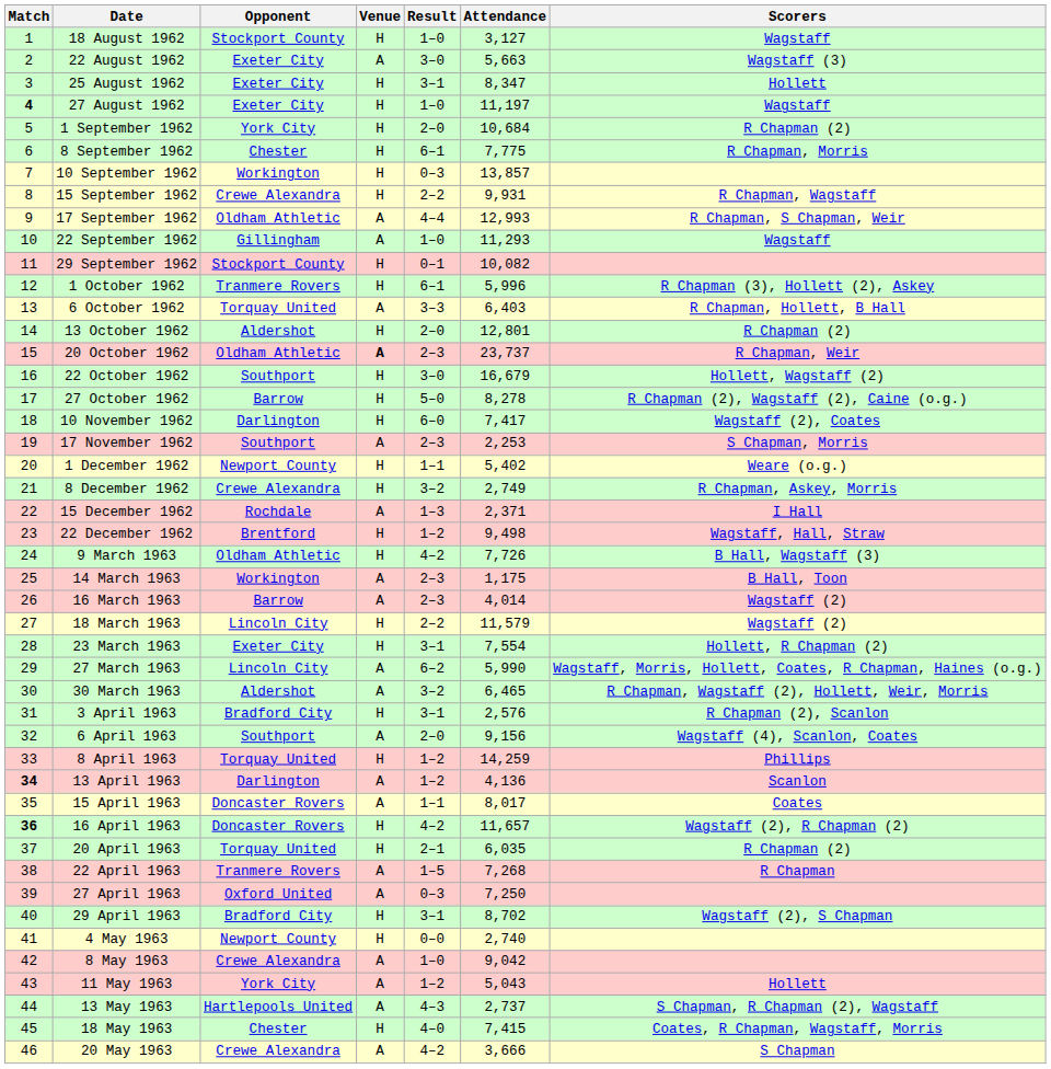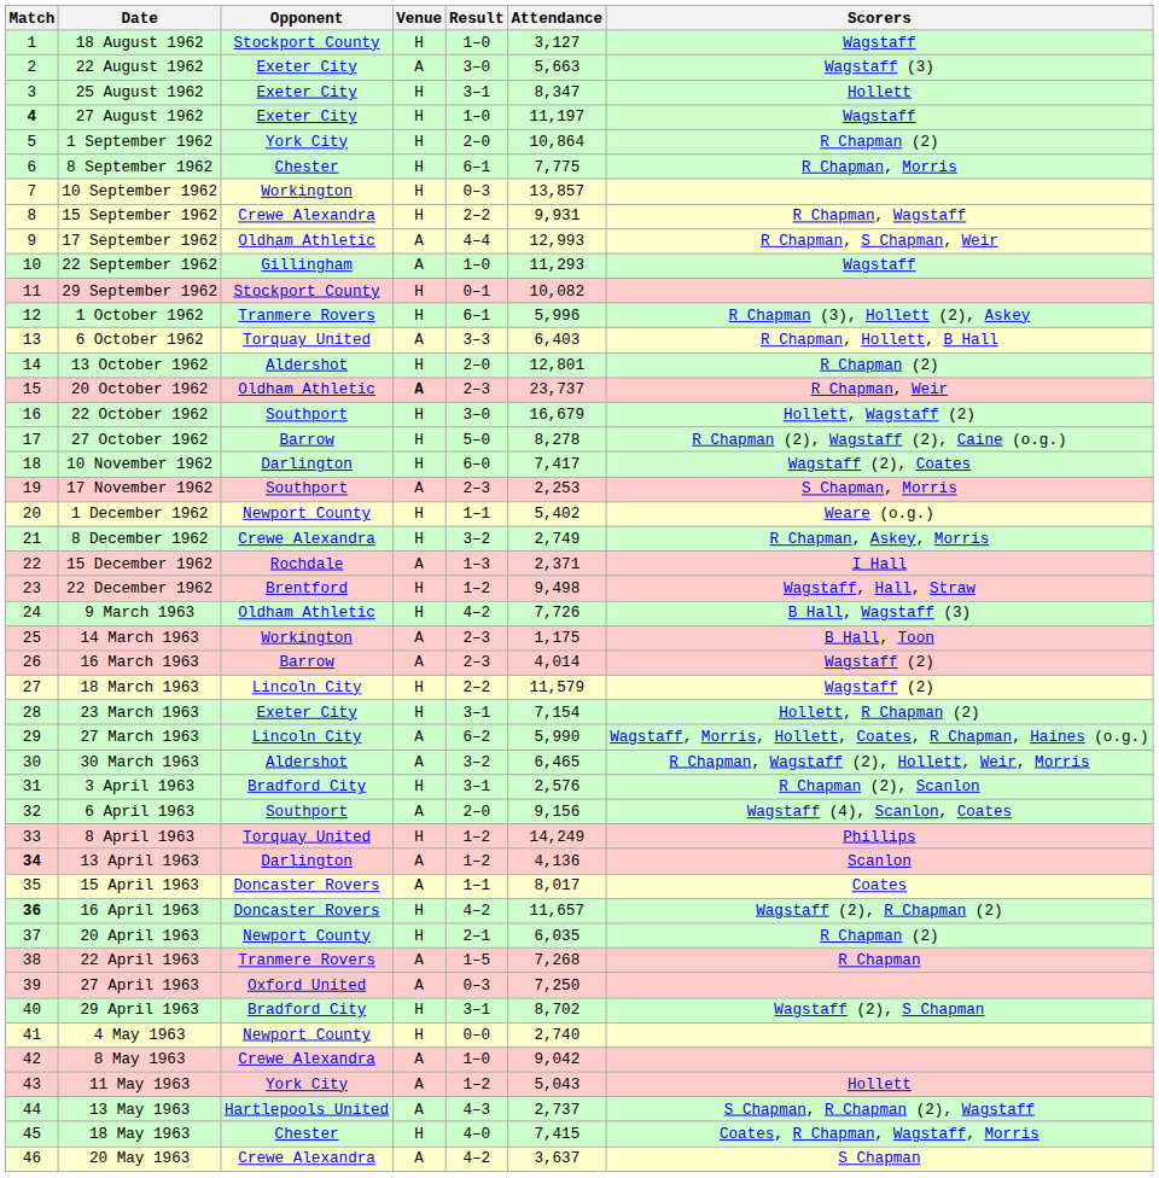 <table class="wikitable" style="font-size:100%; text-align:center">
 <tr>
 <th>Match</th>
 <th>Date</th>
 <th>Opponent</th>
 <th>Venue</th>
 <th>Result</th>
 <th>Attendance</th>
 <th>Scorers</th>
 </tr>
 <tr style="background: #CCFFCC;">
 <td>1</td>
 <td>18 August 1962</td>
 <td><a href='#'>Stockport County</a></td>
 <td>H</td>
 <td>1–0</td>
 <td>3,127</td>
 <td><a href='#'>Wagstaff</a></td>
 </tr>
 <tr style="background: #CCFFCC;">
 <td>2</td>
 <td>22 August 1962</td>
 <td><a href='#'>Exeter City</a></td>
 <td>A</td>
 <td>3–0</td>
 <td>5,663</td>
 <td><a href='#'>Wagstaff</a> (3)</td>
 </tr>
 <tr style="background: #CCFFCC;">
 <td>3</td>
 <td>25 August 1962</td>
 <td><a href='#'>Exeter City</a></td>
 <td>H</td>
 <td>3–1</td>
 <td>8,347</td>
 <td><a href='#'>Hollett</a></td>
 </tr>
 <tr style="background: #CCFFCC;">
 <td><strong>4</strong></td>
 <td>27 August 1962</td>
 <td><a href='#'>Exeter City</a></td>
 <td>H</td>
 <td>1–0</td>
 <td>11,197</td>
 <td><a href='#'>Wagstaff</a></td>
 </tr>
 <tr style="background: #CCFFCC;">
 <td>5</td>
 <td>1 September 1962</td>
 <td><a href='#'>York City</a></td>
 <td>H</td>
 <td>2–0</td>
-<td>10,684</td>
+<td>10,864</td>
 <td><a href='#'>R Chapman</a> (2)</td>
 </tr>
 <tr style="background: #CCFFCC;">
 <td>6</td>
 <td>8 September 1962</td>
 <td><a href='#'>Chester</a></td>
 <td>H</td>
 <td>6–1</td>
 <td>7,775</td>
 <td><a href='#'>R Chapman</a>, <a href='#'>Morris</a></td>
 </tr>
 <tr style="background: #FFFFCC;">
 <td>7</td>
 <td>10 September 1962</td>
 <td><a href='#'>Workington</a></td>
 <td>H</td>
 <td>0–3</td>
 <td>13,857</td>
 <td></td>
 </tr>
 <tr style="background: #FFFFCC;">
 <td>8</td>
 <td>15 September 1962</td>
 <td><a href='#'>Crewe Alexandra</a></td>
 <td>H</td>
 <td>2–2</td>
 <td>9,931</td>
 <td><a href='#'>R Chapman</a>, <a href='#'>Wagstaff</a></td>
 </tr>
 <tr style="background: #FFFFCC;">
 <td>9</td>
 <td>17 September 1962</td>
 <td><a href='#'>Oldham Athletic</a></td>
 <td>A</td>
 <td>4–4</td>
 <td>12,993</td>
 <td><a href='#'>R Chapman</a>, <a href='#'>S Chapman</a>, <a href='#'>Weir</a></td>
 </tr>
 <tr style="background: #CCFFCC;">
 <td>10</td>
 <td>22 September 1962</td>
 <td><a href='#'>Gillingham</a></td>
 <td>A</td>
 <td>1–0</td>
 <td>11,293</td>
 <td><a href='#'>Wagstaff</a></td>
 </tr>
 <tr style="background: #FFCCCC;">
 <td>11</td>
 <td>29 September 1962</td>
 <td><a href='#'>Stockport County</a></td>
 <td>H</td>
 <td>0–1</td>
 <td>10,082</td>
 <td></td>
 </tr>
 <tr style="background: #CCFFCC;">
 <td>12</td>
 <td>1 October 1962</td>
 <td><a href='#'>Tranmere Rovers</a></td>
 <td>H</td>
 <td>6–1</td>
 <td>5,996</td>
 <td><a href='#'>R Chapman</a> (3), <a href='#'>Hollett</a> (2), <a href='#'>Askey</a></td>
 </tr>
 <tr style="background: #FFFFCC;">
 <td>13</td>
 <td>6 October 1962</td>
 <td><a href='#'>Torquay United</a></td>
 <td>A</td>
 <td>3–3</td>
 <td>6,403</td>
 <td><a href='#'>R Chapman</a>, <a href='#'>Hollett</a>, <a href='#'>B Hall</a></td>
 </tr>
 <tr style="background: #CCFFCC;">
 <td>14</td>
 <td>13 October 1962</td>
 <td><a href='#'>Aldershot</a></td>
 <td>H</td>
 <td>2–0</td>
 <td>12,801</td>
 <td><a href='#'>R Chapman</a> (2)</td>
 </tr>
 <tr style="background: #FFCCCC;">
 <td>15</td>
 <td>20 October 1962</td>
 <td><a href='#'>Oldham Athletic</a></td>
 <td><strong>A</strong></td>
 <td>2–3</td>
 <td>23,737</td>
 <td><a href='#'>R Chapman</a>, <a href='#'>Weir</a></td>
 </tr>
 <tr style="background: #CCFFCC;">
 <td>16</td>
 <td>22 October 1962</td>
 <td><a href='#'>Southport</a></td>
 <td>H</td>
 <td>3–0</td>
 <td>16,679</td>
 <td><a href='#'>Hollett</a>, <a href='#'>Wagstaff</a> (2)</td>
 </tr>
 <tr style="background: #CCFFCC;">
 <td>17</td>
 <td>27 October 1962</td>
 <td><a href='#'>Barrow</a></td>
 <td>H</td>
 <td>5–0</td>
 <td>8,278</td>
 <td><a href='#'>R Chapman</a> (2), <a href='#'>Wagstaff</a> (2), <a href='#'>Caine</a> (o.g.)</td>
 </tr>
 <tr style="background: #CCFFCC;">
 <td>18</td>
 <td>10 November 1962</td>
 <td><a href='#'>Darlington</a></td>
 <td>H</td>
 <td>6–0</td>
 <td>7,417</td>
 <td><a href='#'>Wagstaff</a> (2), <a href='#'>Coates</a></td>
 </tr>
 <tr style="background: #FFCCCC;">
 <td>19</td>
 <td>17 November 1962</td>
 <td><a href='#'>Southport</a></td>
 <td>A</td>
 <td>2–3</td>
 <td>2,253</td>
 <td><a href='#'>S Chapman</a>, <a href='#'>Morris</a></td>
 </tr>
 <tr style="background: #FFFFCC;">
 <td>20</td>
 <td>1 December 1962</td>
 <td><a href='#'>Newport County</a></td>
 <td>H</td>
 <td>1–1</td>
 <td>5,402</td>
 <td><a href='#'>Weare</a> (o.g.)</td>
 </tr>
 <tr style="background: #CCFFCC;">
 <td>21</td>
 <td>8 December 1962</td>
 <td><a href='#'>Crewe Alexandra</a></td>
 <td>H</td>
 <td>3–2</td>
 <td>2,749</td>
 <td><a href='#'>R Chapman</a>, <a href='#'>Askey</a>, <a href='#'>Morris</a></td>
 </tr>
 <tr style="background: #FFCCCC;">
 <td>22</td>
 <td>15 December 1962</td>
 <td><a href='#'>Rochdale</a></td>
 <td>A</td>
 <td>1–3</td>
 <td>2,371</td>
 <td><a href='#'>I Hall</a></td>
 </tr>
 <tr style="background: #FFCCCC;">
 <td>23</td>
 <td>22 December 1962</td>
 <td><a href='#'>Brentford</a></td>
 <td>H</td>
 <td>1–2</td>
 <td>9,498</td>
 <td><a href='#'>Wagstaff</a>, <a href='#'>Hall</a>, <a href='#'>Straw</a></td>
 </tr>
 <tr style="background: #CCFFCC;">
 <td>24</td>
 <td>9 March 1963</td>
 <td><a href='#'>Oldham Athletic</a></td>
 <td>H</td>
 <td>4–2</td>
 <td>7,726</td>
 <td><a href='#'>B Hall</a>, <a href='#'>Wagstaff</a> (3)</td>
 </tr>
 <tr style="background: #FFCCCC;">
 <td>25</td>
 <td>14 March 1963</td>
 <td><a href='#'>Workington</a></td>
 <td>A</td>
 <td>2–3</td>
 <td>1,175</td>
 <td><a href='#'>B Hall</a>, <a href='#'>Toon</a></td>
 </tr>
 <tr style="background: #FFCCCC;">
 <td>26</td>
 <td>16 March 1963</td>
 <td><a href='#'>Barrow</a></td>
 <td>A</td>
 <td>2–3</td>
 <td>4,014</td>
 <td><a href='#'>Wagstaff</a> (2)</td>
 </tr>
 <tr style="background: #FFFFCC;">
 <td>27</td>
 <td>18 March 1963</td>
 <td><a href='#'>Lincoln City</a></td>
 <td>H</td>
 <td>2–2</td>
 <td>11,579</td>
 <td><a href='#'>Wagstaff</a> (2)</td>
 </tr>
 <tr style="background: #CCFFCC;">
 <td>28</td>
 <td>23 March 1963</td>
 <td><a href='#'>Exeter City</a></td>
 <td>H</td>
 <td>3–1</td>
-<td>7,554</td>
+<td>7,154</td>
 <td><a href='#'>Hollett</a>, <a href='#'>R Chapman</a> (2)</td>
 </tr>
 <tr style="background: #CCFFCC;">
 <td>29</td>
 <td>27 March 1963</td>
 <td><a href='#'>Lincoln City</a></td>
 <td>A</td>
 <td>6–2</td>
 <td>5,990</td>
 <td><a href='#'>Wagstaff</a>, <a href='#'>Morris</a>, <a href='#'>Hollett</a>, <a href='#'>Coates</a>, <a href='#'>R Chapman</a>, <a href='#'>Haines</a> (o.g.)</td>
 </tr>
 <tr style="background: #CCFFCC;">
 <td>30</td>
 <td>30 March 1963</td>
 <td><a href='#'>Aldershot</a></td>
 <td>A</td>
 <td>3–2</td>
 <td>6,465</td>
 <td><a href='#'>R Chapman</a>, <a href='#'>Wagstaff</a> (2), <a href='#'>Hollett</a>, <a href='#'>Weir</a>, <a href='#'>Morris</a></td>
 </tr>
 <tr style="background: #CCFFCC;">
 <td>31</td>
 <td>3 April 1963</td>
 <td><a href='#'>Bradford City</a></td>
 <td>H</td>
 <td>3–1</td>
 <td>2,576</td>
 <td><a href='#'>R Chapman</a> (2), <a href='#'>Scanlon</a></td>
 </tr>
 <tr style="background: #CCFFCC;">
 <td>32</td>
 <td>6 April 1963</td>
 <td><a href='#'>Southport</a></td>
 <td>A</td>
 <td>2–0</td>
 <td>9,156</td>
 <td><a href='#'>Wagstaff</a> (4), <a href='#'>Scanlon</a>, <a href='#'>Coates</a></td>
 </tr>
 <tr style="background: #FFCCCC;">
 <td>33</td>
 <td>8 April 1963</td>
 <td><a href='#'>Torquay United</a></td>
 <td>H</td>
 <td>1–2</td>
-<td>14,259</td>
+<td>14,249</td>
 <td><a href='#'>Phillips</a></td>
 </tr>
 <tr style="background: #FFCCCC;">
 <td><strong>34</strong></td>
 <td>13 April 1963</td>
 <td><a href='#'>Darlington</a></td>
 <td>A</td>
 <td>1–2</td>
 <td>4,136</td>
 <td><a href='#'>Scanlon</a></td>
 </tr>
 <tr style="background: #FFFFCC;">
 <td>35</td>
 <td>15 April 1963</td>
 <td><a href='#'>Doncaster Rovers</a></td>
 <td>A</td>
 <td>1–1</td>
 <td>8,017</td>
 <td><a href='#'>Coates</a></td>
 </tr>
 <tr style="background: #CCFFCC;">
 <td><strong>36</strong></td>
 <td>16 April 1963</td>
 <td><a href='#'>Doncaster Rovers</a></td>
 <td>H</td>
 <td>4–2</td>
 <td>11,657</td>
 <td><a href='#'>Wagstaff</a> (2), <a href='#'>R Chapman</a> (2)</td>
 </tr>
 <tr style="background: #CCFFCC;">
 <td>37</td>
 <td>20 April 1963</td>
-<td><a href='#'>Torquay United</a></td>
+<td><a href='#'>Newport County</a></td>
 <td>H</td>
 <td>2–1</td>
 <td>6,035</td>
 <td><a href='#'>R Chapman</a> (2)</td>
 </tr>
 <tr style="background: #FFCCCC;">
 <td>38</td>
 <td>22 April 1963</td>
 <td><a href='#'>Tranmere Rovers</a></td>
 <td>A</td>
 <td>1–5</td>
 <td>7,268</td>
 <td><a href='#'>R Chapman</a></td>
 </tr>
 <tr style="background: #FFCCCC;">
 <td>39</td>
 <td>27 April 1963</td>
 <td><a href='#'>Oxford United</a></td>
 <td>A</td>
 <td>0–3</td>
 <td>7,250</td>
 <td></td>
 </tr>
 <tr style="background: #CCFFCC;">
 <td>40</td>
 <td>29 April 1963</td>
 <td><a href='#'>Bradford City</a></td>
 <td>H</td>
 <td>3–1</td>
 <td>8,702</td>
 <td><a href='#'>Wagstaff</a> (2), <a href='#'>S Chapman</a></td>
 </tr>
 <tr style="background: #FFFFCC;">
 <td>41</td>
 <td>4 May 1963</td>
 <td><a href='#'>Newport County</a></td>
 <td>H</td>
 <td>0–0</td>
 <td>2,740</td>
 <td></td>
 </tr>
 <tr style="background: #FFCCCC;">
 <td>42</td>
 <td>8 May 1963</td>
 <td><a href='#'>Crewe Alexandra</a></td>
 <td>A</td>
 <td>1–0</td>
 <td>9,042</td>
 <td></td>
 </tr>
 <tr style="background: #FFCCCC;">
 <td>43</td>
 <td>11 May 1963</td>
 <td><a href='#'>York City</a></td>
 <td>A</td>
 <td>1–2</td>
 <td>5,043</td>
 <td><a href='#'>Hollett</a></td>
 </tr>
 <tr style="background: #CCFFCC;">
 <td>44</td>
 <td>13 May 1963</td>
 <td><a href='#'>Hartlepools United</a></td>
 <td>A</td>
 <td>4–3</td>
 <td>2,737</td>
 <td><a href='#'>S Chapman</a>, <a href='#'>R Chapman</a> (2), <a href='#'>Wagstaff</a></td>
 </tr>
 <tr style="background: #CCFFCC;">
 <td>45</td>
 <td>18 May 1963</td>
 <td><a href='#'>Chester</a></td>
 <td>H</td>
 <td>4–0</td>
 <td>7,415</td>
 <td><a href='#'>Coates</a>, <a href='#'>R Chapman</a>, <a href='#'>Wagstaff</a>, <a href='#'>Morris</a></td>
 </tr>
 <tr style="background: #FFFFCC;">
 <td>46</td>
 <td>20 May 1963</td>
 <td><a href='#'>Crewe Alexandra</a></td>
 <td>A</td>
 <td>4–2</td>
-<td>3,666</td>
+<td>3,637</td>
 <td><a href='#'>S Chapman</a></td>
 </tr>
 </table>
